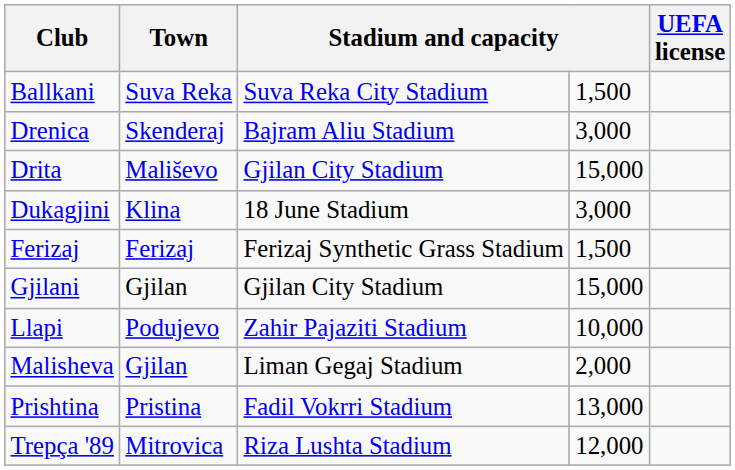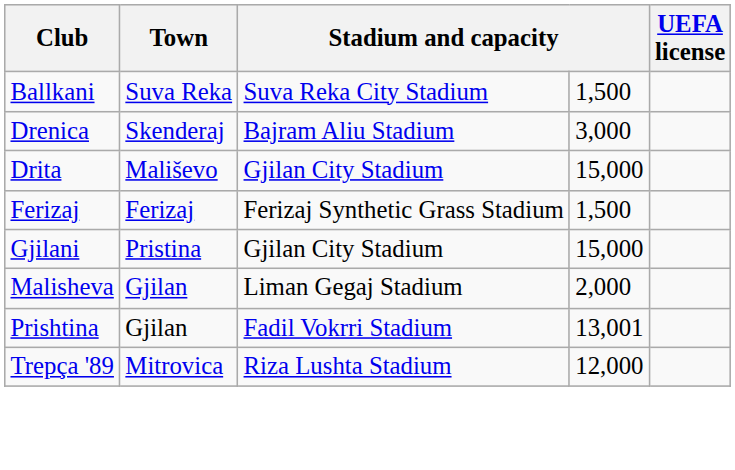 <table class="wikitable">
 <tr>
 <th>Club</th>
 <th>Town</th>
 <th colspan="2">Stadium and capacity</th>
 <th><a href='#'>UEFA</a><br>license</th>
 </tr>
 <tr>
 <td><a href='#'>Ballkani</a></td>
 <td><a href='#'>Suva Reka</a></td>
 <td><a href='#'>Suva Reka City Stadium</a></td>
 <td>1,500</td>
 <td align="center"></td>
 </tr>
 <tr>
 <td><a href='#'>Drenica</a></td>
 <td><a href='#'>Skenderaj</a></td>
 <td><a href='#'>Bajram Aliu Stadium</a></td>
 <td>3,000</td>
 <td align="center"></td>
 </tr>
 <tr>
 <td><a href='#'>Drita</a></td>
 <td><a href='#'>Mališevo</a></td>
 <td><a href='#'>Gjilan City Stadium</a></td>
 <td>15,000</td>
 <td align="center"></td>
 </tr>
 <tr>
-<td><a href='#'>Dukagjini</a></td>
-<td><a href='#'>Klina</a></td>
-<td>18 June Stadium</td>
-<td>3,000</td>
-<td align="center"></td>
-</tr>
-<tr>
 <td><a href='#'>Ferizaj</a></td>
 <td><a href='#'>Ferizaj</a></td>
 <td>Ferizaj Synthetic Grass Stadium</td>
 <td>1,500</td>
 <td align="center"></td>
 </tr>
 <tr>
 <td><a href='#'>Gjilani</a></td>
-<td>Gjilan</td>
+<td><a href='#'>Pristina</a></td>
 <td>Gjilan City Stadium</td>
 <td>15,000</td>
-<td align="center"></td>
-</tr>
-<tr>
-<td><a href='#'>Llapi</a></td>
-<td><a href='#'>Podujevo</a></td>
-<td><a href='#'>Zahir Pajaziti Stadium</a></td>
-<td>10,000</td>
 <td align="center"></td>
 </tr>
 <tr>
 <td><a href='#'>Malisheva</a></td>
 <td><a href='#'>Gjilan</a></td>
 <td>Liman Gegaj Stadium</td>
 <td>2,000</td>
 <td align="center"></td>
 </tr>
 <tr>
 <td><a href='#'>Prishtina</a></td>
-<td><a href='#'>Pristina</a></td>
+<td>Gjilan</td>
 <td><a href='#'>Fadil Vokrri Stadium</a></td>
-<td>13,000</td>
+<td>13,001</td>
 <td align="center"></td>
 </tr>
 <tr>
 <td><a href='#'>Trepça '89</a></td>
 <td><a href='#'>Mitrovica</a></td>
 <td><a href='#'>Riza Lushta Stadium</a></td>
 <td>12,000</td>
 <td align="center"></td>
 </tr>
 </table>
